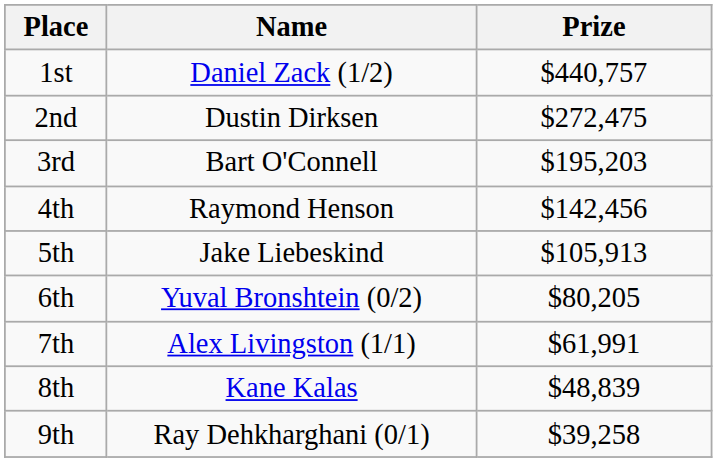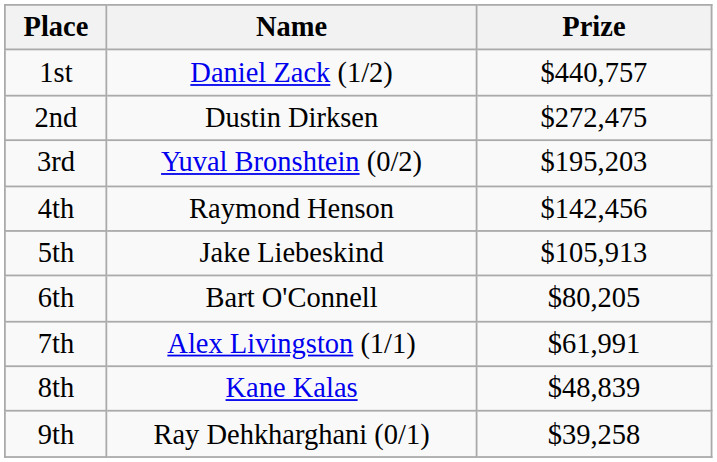 <table class="wikitable">
 <tr>
 <th width="50">Place</th>
 <th width="200">Name</th>
 <th width="125">Prize</th>
 </tr>
 <tr>
 <td align = "center">1st</td>
 <td align = "center"> <a href='#'>Daniel Zack</a> (1/2)</td>
 <td align = "center">$440,757</td>
 </tr>
 <tr>
 <td align = "center">2nd</td>
 <td align = "center"> Dustin Dirksen</td>
 <td align = "center">$272,475</td>
 </tr>
 <tr>
 <td align = "center">3rd</td>
-<td align = "center"> Bart O'Connell</td>
+<td align = "center"> <a href='#'>Yuval Bronshtein</a> (0/2)</td>
 <td align = "center">$195,203</td>
 </tr>
 <tr>
 <td align = "center">4th</td>
 <td align = "center"> Raymond Henson</td>
 <td align = "center">$142,456</td>
 </tr>
 <tr>
 <td align = "center">5th</td>
 <td align = "center"> Jake Liebeskind</td>
 <td align = "center">$105,913</td>
 </tr>
 <tr>
 <td align = "center">6th</td>
-<td align = "center"> <a href='#'>Yuval Bronshtein</a> (0/2)</td>
+<td align = "center"> Bart O'Connell</td>
 <td align = "center">$80,205</td>
 </tr>
 <tr>
 <td align = "center">7th</td>
 <td align = "center"> <a href='#'>Alex Livingston</a> (1/1)</td>
 <td align = "center">$61,991</td>
 </tr>
 <tr>
 <td align = "center">8th</td>
 <td align = "center"> <a href='#'>Kane Kalas</a></td>
 <td align = "center">$48,839</td>
 </tr>
 <tr>
 <td align = "center">9th</td>
 <td align = "center"> Ray Dehkharghani (0/1)</td>
 <td align = "center">$39,258</td>
 </tr>
 </table>
